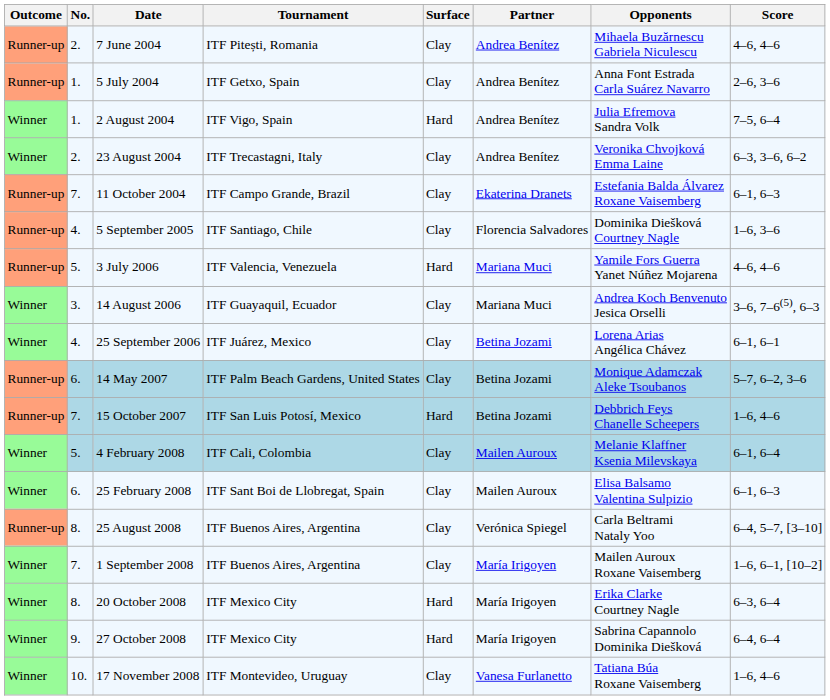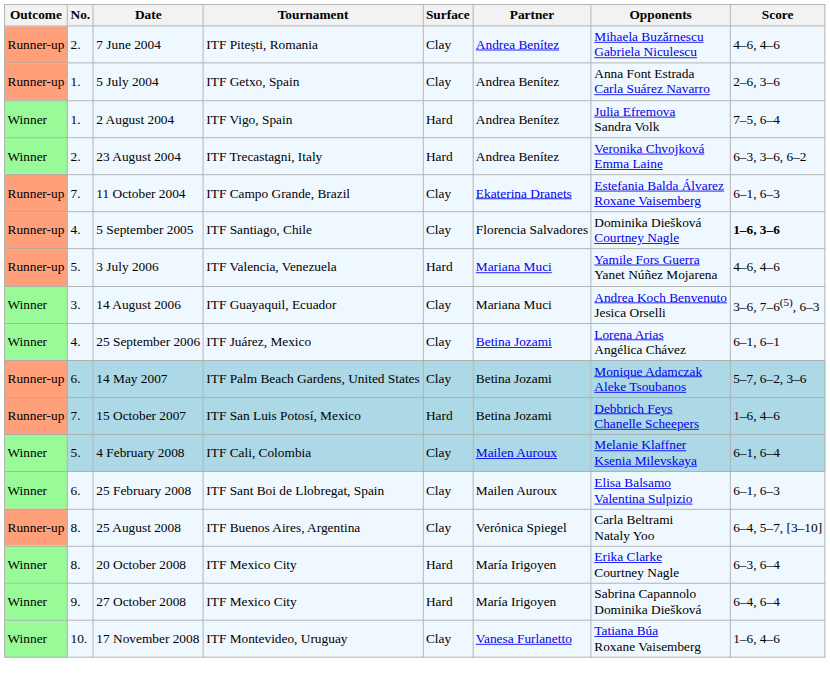 <table class="sortable wikitable" style=font-size:97%>
 <tr>
 <th>Outcome</th>
 <th>No.</th>
 <th>Date</th>
 <th>Tournament</th>
 <th>Surface</th>
 <th>Partner</th>
 <th>Opponents</th>
 <th>Score</th>
 </tr>
 <tr style="background:#f0f8ff;">
 <td style="background:#ffa07a;">Runner-up</td>
 <td>2.</td>
 <td>7 June 2004</td>
 <td>ITF Pitești, Romania</td>
 <td>Clay</td>
 <td> <a href='#'>Andrea Benítez</a></td>
 <td> <a href='#'>Mihaela Buzărnescu</a> <br>  <a href='#'>Gabriela Niculescu</a></td>
 <td>4–6, 4–6</td>
 </tr>
 <tr style="background:#f0f8ff;">
 <td style="background:#ffa07a;">Runner-up</td>
 <td>1.</td>
 <td>5 July 2004</td>
 <td>ITF Getxo, Spain</td>
 <td>Clay</td>
 <td> Andrea Benítez</td>
 <td> Anna Font Estrada <br>  <a href='#'>Carla Suárez Navarro</a></td>
 <td>2–6, 3–6</td>
 </tr>
 <tr style="background:#f0f8ff;">
 <td style="background:#98fb98;">Winner</td>
 <td>1.</td>
 <td>2 August 2004</td>
 <td>ITF Vigo, Spain</td>
 <td>Hard</td>
 <td> Andrea Benítez</td>
 <td> <a href='#'>Julia Efremova</a> <br>  Sandra Volk</td>
 <td>7–5, 6–4</td>
 </tr>
 <tr style="background:#f0f8ff;">
 <td style="background:#98fb98;">Winner</td>
 <td>2.</td>
 <td>23 August 2004</td>
 <td>ITF Trecastagni, Italy</td>
-<td>Clay</td>
+<td>Hard</td>
 <td> Andrea Benítez</td>
 <td> <a href='#'>Veronika Chvojková</a> <br>  <a href='#'>Emma Laine</a></td>
 <td>6–3, 3–6, 6–2</td>
 </tr>
 <tr style="background:#f0f8ff;">
 <td style="background:#ffa07a;">Runner-up</td>
 <td>7.</td>
 <td>11 October 2004</td>
 <td>ITF Campo Grande, Brazil</td>
 <td>Clay</td>
 <td> <a href='#'>Ekaterina Dranets</a></td>
 <td> <a href='#'>Estefania Balda Álvarez</a> <br>  <a href='#'>Roxane Vaisemberg</a></td>
 <td>6–1, 6–3</td>
 </tr>
 <tr style="background:#f0f8ff;">
 <td style="background:#ffa07a;">Runner-up</td>
 <td>4.</td>
 <td>5 September 2005</td>
 <td>ITF Santiago, Chile</td>
 <td>Clay</td>
 <td> Florencia Salvadores</td>
 <td> Dominika Diešková <br>  <a href='#'>Courtney Nagle</a></td>
-<td>1–6, 3–6</td>
+<td><strong>1–6, 3–6</strong></td>
 </tr>
 <tr style="background:#f0f8ff;">
 <td style="background:#ffa07a;">Runner-up</td>
 <td>5.</td>
 <td>3 July 2006</td>
 <td>ITF Valencia, Venezuela</td>
 <td>Hard</td>
 <td> <a href='#'>Mariana Muci</a></td>
 <td> <a href='#'>Yamile Fors Guerra</a> <br>  Yanet Núñez Mojarena</td>
 <td>4–6, 4–6</td>
 </tr>
 <tr style="background:#f0f8ff;">
 <td style="background:#98fb98;">Winner</td>
 <td>3.</td>
 <td>14 August 2006</td>
 <td>ITF Guayaquil, Ecuador</td>
 <td>Clay</td>
 <td> Mariana Muci</td>
 <td> <a href='#'>Andrea Koch Benvenuto</a> <br>  Jesica Orselli</td>
 <td>3–6, 7–6<sup>(5)</sup>, 6–3</td>
 </tr>
 <tr style="background:#f0f8ff;">
 <td style="background:#98fb98;">Winner</td>
 <td>4.</td>
 <td>25 September 2006</td>
 <td>ITF Juárez, Mexico</td>
 <td>Clay</td>
 <td> <a href='#'>Betina Jozami</a></td>
 <td> <a href='#'>Lorena Arias</a> <br>  Angélica Chávez</td>
 <td>6–1, 6–1</td>
 </tr>
 <tr style="background:lightblue;">
 <td style="background:#ffa07a;">Runner-up</td>
 <td>6.</td>
 <td>14 May 2007</td>
 <td>ITF Palm Beach Gardens, United States</td>
 <td>Clay</td>
 <td> Betina Jozami</td>
 <td> <a href='#'>Monique Adamczak</a> <br>  <a href='#'>Aleke Tsoubanos</a></td>
 <td>5–7, 6–2, 3–6</td>
 </tr>
 <tr style="background:lightblue;">
 <td style="background:#ffa07a;">Runner-up</td>
 <td>7.</td>
 <td>15 October 2007</td>
 <td>ITF San Luis Potosí, Mexico</td>
 <td>Hard</td>
 <td> Betina Jozami</td>
 <td> <a href='#'>Debbrich Feys</a> <br>  <a href='#'>Chanelle Scheepers</a></td>
 <td>1–6, 4–6</td>
 </tr>
 <tr style="background:lightblue;">
 <td style="background:#98fb98;">Winner</td>
 <td>5.</td>
 <td>4 February 2008</td>
 <td>ITF Cali, Colombia</td>
 <td>Clay</td>
 <td> <a href='#'>Mailen Auroux</a></td>
 <td> <a href='#'>Melanie Klaffner</a> <br>  <a href='#'>Ksenia Milevskaya</a></td>
 <td>6–1, 6–4</td>
 </tr>
 <tr style="background:#f0f8ff;">
 <td style="background:#98fb98;">Winner</td>
 <td>6.</td>
 <td>25 February 2008</td>
 <td>ITF Sant Boi de Llobregat, Spain</td>
 <td>Clay</td>
 <td> Mailen Auroux</td>
 <td> <a href='#'>Elisa Balsamo</a> <br>  <a href='#'>Valentina Sulpizio</a></td>
 <td>6–1, 6–3</td>
 </tr>
 <tr style="background:#f0f8ff;">
 <td style="background:#ffa07a;">Runner-up</td>
 <td>8.</td>
 <td>25 August 2008</td>
 <td>ITF Buenos Aires, Argentina</td>
 <td>Clay</td>
 <td> Verónica Spiegel</td>
 <td> Carla Beltrami <br>  Nataly Yoo</td>
 <td>6–4, 5–7, [3–10]</td>
 </tr>
 <tr style="background:#f0f8ff;">
 <td style="background:#98fb98;">Winner</td>
-<td>7.</td>
-<td>1 September 2008</td>
-<td>ITF Buenos Aires, Argentina</td>
-<td>Clay</td>
-<td> <a href='#'>María Irigoyen</a></td>
-<td> Mailen Auroux <br>  Roxane Vaisemberg</td>
-<td>1–6, 6–1, [10–2]</td>
-</tr>
-<tr style="background:#f0f8ff;">
-<td style="background:#98fb98;">Winner</td>
 <td>8.</td>
 <td>20 October 2008</td>
 <td>ITF Mexico City</td>
 <td>Hard</td>
 <td> María Irigoyen</td>
 <td> <a href='#'>Erika Clarke</a> <br>  Courtney Nagle</td>
 <td>6–3, 6–4</td>
 </tr>
 <tr style="background:#f0f8ff;">
 <td style="background:#98fb98;">Winner</td>
 <td>9.</td>
 <td>27 October 2008</td>
 <td>ITF Mexico City</td>
 <td>Hard</td>
 <td> María Irigoyen</td>
 <td> Sabrina Capannolo <br>  Dominika Diešková</td>
 <td>6–4, 6–4</td>
 </tr>
 <tr style="background:#f0f8ff;">
 <td style="background:#98fb98;">Winner</td>
 <td>10.</td>
 <td>17 November 2008</td>
 <td>ITF Montevideo, Uruguay</td>
 <td>Clay</td>
 <td> <a href='#'>Vanesa Furlanetto</a></td>
 <td> <a href='#'>Tatiana Búa</a> <br>  Roxane Vaisemberg</td>
 <td>1–6, 4–6</td>
 </tr>
 </table>
